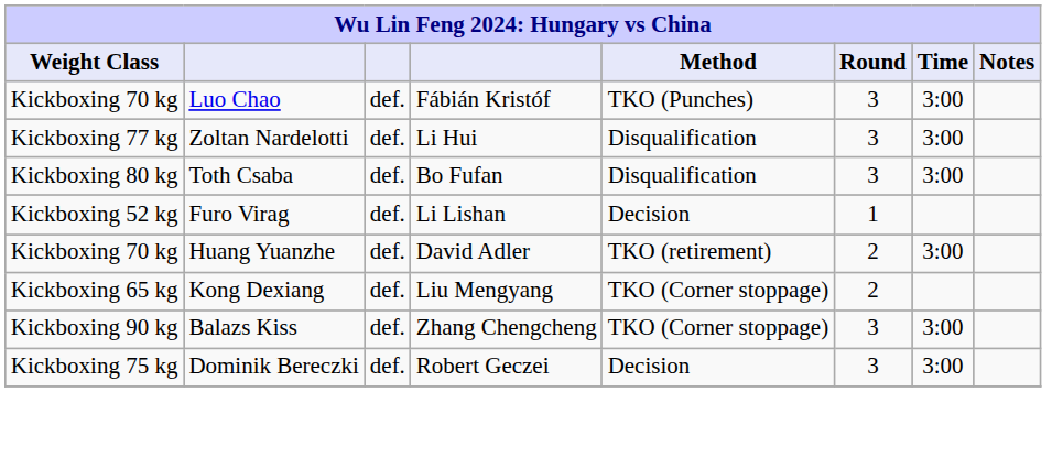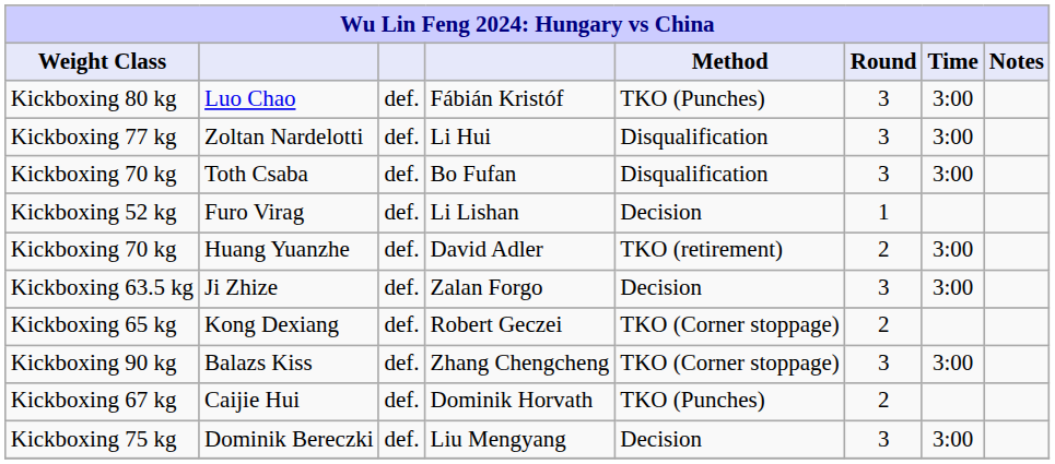 <table class="wikitable" style="font-size: 80%;">
 <tr>
 <th colspan="8" style="background-color: #ccf; color: #000080; text-align: center;">Wu Lin Feng 2024: Hungary vs China</th>
 </tr>
 <tr>
 <th colspan="1" style="background-color: #E6E8FA; color: #000000; text-align: center;">Weight Class</th>
 <th colspan="1" style="background-color: #E6E8FA; color: #000000; text-align: center;"></th>
 <th colspan="1" style="background-color: #E6E8FA; color: #000000; text-align: center;"></th>
 <th colspan="1" style="background-color: #E6E8FA; color: #000000; text-align: center;"></th>
 <th colspan="1" style="background-color: #E6E8FA; color: #000000; text-align: center;">Method</th>
 <th colspan="1" style="background-color: #E6E8FA; color: #000000; text-align: center;">Round</th>
 <th colspan="1" style="background-color: #E6E8FA; color: #000000; text-align: center;">Time</th>
 <th colspan="1" style="background-color: #E6E8FA; color: #000000; text-align: center;">Notes</th>
 </tr>
 <tr>
-<td>Kickboxing 70 kg</td>
+<td>Kickboxing 80 kg</td>
 <td> <a href='#'>Luo Chao</a></td>
 <td align=center>def.</td>
 <td> Fábián Kristóf</td>
 <td>TKO (Punches)</td>
 <td align=center>3</td>
 <td align=center>3:00</td>
 <td></td>
 </tr>
 <tr>
 <td>Kickboxing 77 kg</td>
 <td> Zoltan Nardelotti</td>
 <td align=center>def.</td>
 <td> Li Hui</td>
 <td>Disqualification</td>
 <td align=center>3</td>
 <td align=center>3:00</td>
 <td></td>
 </tr>
 <tr>
-<td>Kickboxing 80 kg</td>
+<td>Kickboxing 70 kg</td>
 <td> Toth Csaba</td>
 <td align=center>def.</td>
 <td> Bo Fufan</td>
 <td>Disqualification</td>
 <td align=center>3</td>
 <td align=center>3:00</td>
 <td></td>
 </tr>
 <tr>
 <td>Kickboxing 52 kg</td>
 <td> Furo Virag</td>
 <td align=center>def.</td>
 <td> Li Lishan</td>
 <td>Decision</td>
 <td align=center>1</td>
 <td align=center></td>
 <td></td>
 </tr>
 <tr>
 <td>Kickboxing 70 kg</td>
 <td> Huang Yuanzhe</td>
 <td align=center>def.</td>
 <td> David Adler</td>
 <td>TKO (retirement)</td>
 <td align=center>2</td>
 <td align=center>3:00</td>
 <td></td>
 </tr>
 <tr>
+<td>Kickboxing 63.5 kg</td>
+<td> Ji Zhize</td>
+<td align=center>def.</td>
+<td> Zalan Forgo</td>
+<td>Decision</td>
+<td align=center>3</td>
+<td align=center>3:00</td>
+<td></td>
+</tr>
+<tr>
 <td>Kickboxing 65 kg</td>
 <td> Kong Dexiang</td>
 <td align=center>def.</td>
-<td> Liu Mengyang</td>
+<td> Robert Geczei</td>
 <td>TKO (Corner stoppage)</td>
 <td align=center>2</td>
 <td align=center></td>
 <td></td>
 </tr>
 <tr>
 <td>Kickboxing 90 kg</td>
 <td> Balazs Kiss</td>
 <td align=center>def.</td>
 <td> Zhang Chengcheng</td>
 <td>TKO (Corner stoppage)</td>
 <td align=center>3</td>
 <td align=center>3:00</td>
 <td></td>
 </tr>
 <tr>
+<td>Kickboxing 67 kg</td>
+<td> Caijie Hui</td>
+<td align=center>def.</td>
+<td> Dominik Horvath</td>
+<td>TKO (Punches)</td>
+<td align=center>2</td>
+<td align=center></td>
+<td></td>
+</tr>
+<tr>
 <td>Kickboxing 75 kg</td>
 <td> Dominik Bereczki</td>
 <td align=center>def.</td>
-<td> Robert Geczei</td>
+<td> Liu Mengyang</td>
 <td>Decision</td>
 <td align=center>3</td>
 <td align=center>3:00</td>
 <td></td>
 </tr>
 <tr>
 </tr>
 </table>
